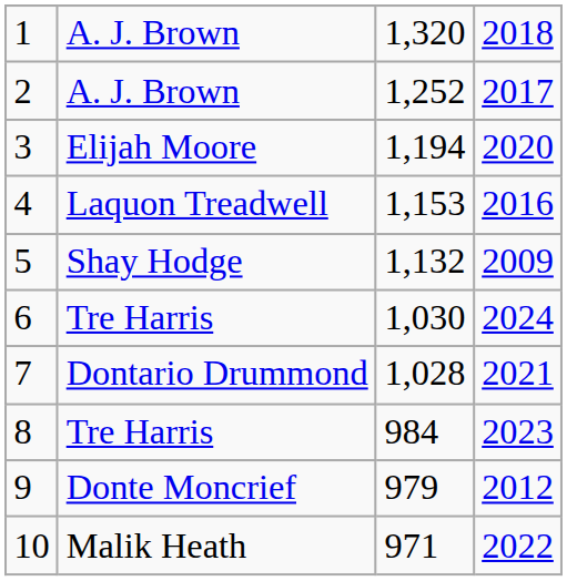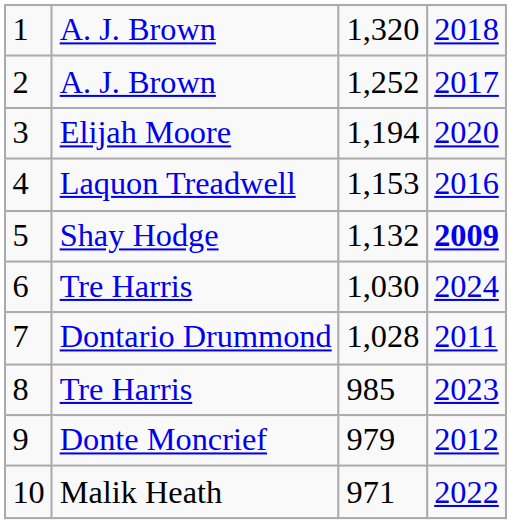 <table class="wikitable">
 <tr>
 </tr>
 <tr>
 <td>1</td>
 <td><a href='#'>A. J. Brown</a></td>
 <td>1,320</td>
 <td><a href='#'>2018</a></td>
 </tr>
 <tr>
 <td>2</td>
 <td><a href='#'>A. J. Brown</a></td>
 <td>1,252</td>
 <td><a href='#'>2017</a></td>
 </tr>
 <tr>
 <td>3</td>
 <td><a href='#'>Elijah Moore</a></td>
 <td>1,194</td>
 <td><a href='#'>2020</a></td>
 </tr>
 <tr>
 <td>4</td>
 <td><a href='#'>Laquon Treadwell</a></td>
 <td>1,153</td>
 <td><a href='#'>2016</a></td>
 </tr>
 <tr>
 <td>5</td>
 <td><a href='#'>Shay Hodge</a></td>
 <td>1,132</td>
-<td><a href='#'>2009</a></td>
+<td><strong><a href='#'>2009</a></strong></td>
 </tr>
 <tr>
 <td>6</td>
 <td><a href='#'>Tre Harris</a></td>
 <td>1,030</td>
 <td><a href='#'>2024</a></td>
 </tr>
 <tr>
 <td>7</td>
 <td><a href='#'>Dontario Drummond</a></td>
 <td>1,028</td>
-<td><a href='#'>2021</a></td>
+<td><a href='#'>2011</a></td>
 </tr>
 <tr>
 <td>8</td>
 <td><a href='#'>Tre Harris</a></td>
-<td>984</td>
+<td>985</td>
 <td><a href='#'>2023</a></td>
 </tr>
 <tr>
 <td>9</td>
 <td><a href='#'>Donte Moncrief</a></td>
 <td>979</td>
 <td><a href='#'>2012</a></td>
 </tr>
 <tr>
 <td>10</td>
 <td>Malik Heath</td>
 <td>971</td>
 <td><a href='#'>2022</a></td>
 </tr>
 </table>
